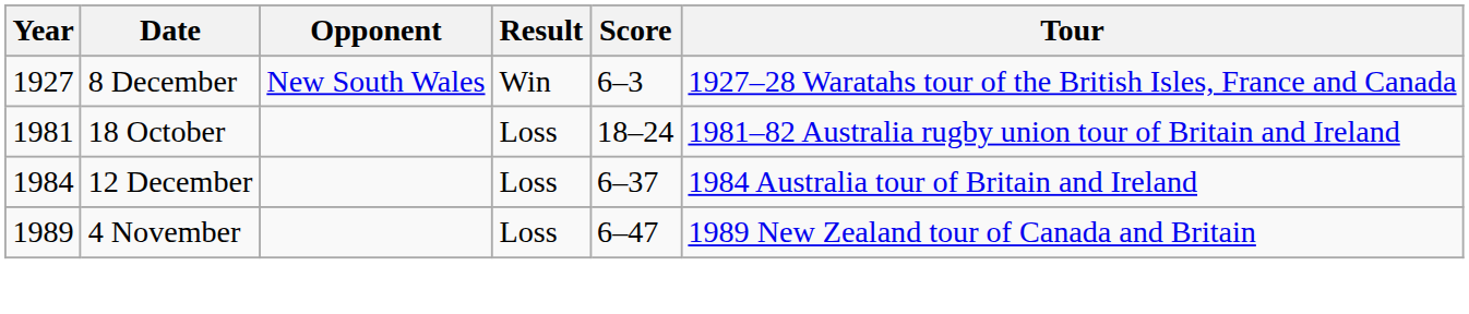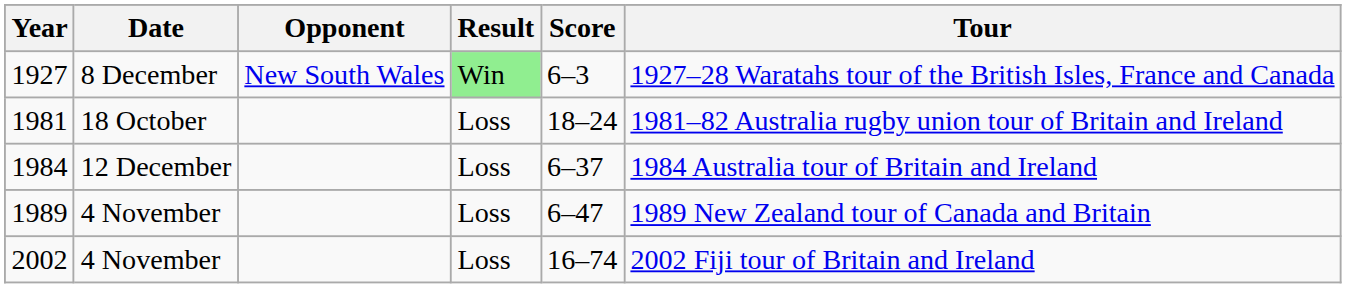 <table class="wikitable" style="font-size: 95%;">
 <tr>
 <th>Year</th>
 <th>Date</th>
 <th>Opponent</th>
 <th>Result</th>
 <th>Score</th>
 <th>Tour</th>
 </tr>
 <tr>
 <td>1927</td>
 <td>8 December</td>
 <td> <a href='#'>New South Wales</a></td>
-<td>Win</td>
+<td style="background: lightgreen;">Win</td>
 <td>6–3</td>
 <td><a href='#'>1927–28 Waratahs tour of the British Isles, France and Canada</a></td>
 </tr>
 <tr>
 <td>1981</td>
 <td>18 October</td>
 <td></td>
 <td>Loss</td>
 <td>18–24</td>
 <td><a href='#'>1981–82 Australia rugby union tour of Britain and Ireland</a></td>
 </tr>
 <tr>
 <td>1984</td>
 <td>12 December</td>
 <td></td>
 <td>Loss</td>
 <td>6–37</td>
 <td><a href='#'>1984 Australia tour of Britain and Ireland</a></td>
 </tr>
 <tr>
 <td>1989</td>
 <td>4 November</td>
 <td></td>
 <td>Loss</td>
 <td>6–47</td>
 <td><a href='#'>1989 New Zealand tour of Canada and Britain</a></td>
 </tr>
+<tr>
+<td>2002</td>
+<td>4 November</td>
+<td></td>
+<td>Loss</td>
+<td>16–74</td>
+<td><a href='#'>2002 Fiji tour of Britain and Ireland</a></td>
+</tr>
 </table>
